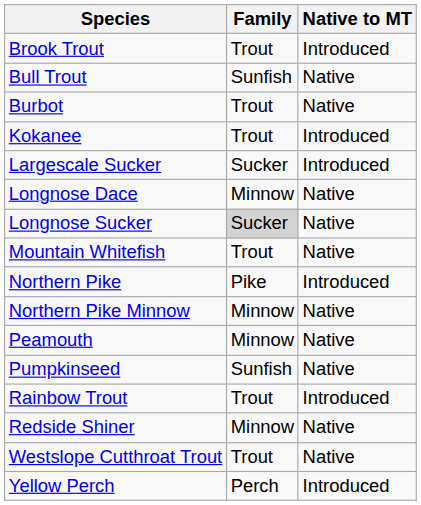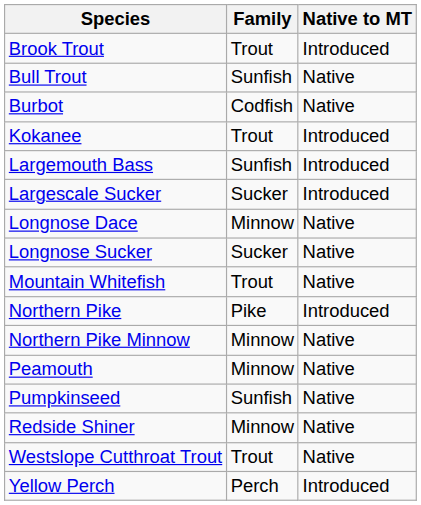 <table class="wikitable">
 <tr>
 <th colspan="1" rowspan="1">Species</th>
 <th colspan="1" rowspan="1">Family</th>
 <th colspan="1" rowspan="1">Native to MT</th>
 </tr>
 <tr>
 <td><a href='#'>Brook Trout</a></td>
 <td>Trout</td>
 <td>Introduced</td>
 </tr>
 <tr>
 <td><a href='#'>Bull Trout</a></td>
 <td>Sunfish</td>
 <td>Native</td>
 </tr>
 <tr>
 <td><a href='#'>Burbot</a></td>
-<td>Trout</td>
+<td>Codfish</td>
 <td>Native</td>
 </tr>
 <tr>
 <td><a href='#'>Kokanee</a></td>
 <td>Trout</td>
+<td>Introduced</td>
+</tr>
+<tr>
+<td><a href='#'>Largemouth Bass</a></td>
+<td>Sunfish</td>
 <td>Introduced</td>
 </tr>
 <tr>
 <td><a href='#'>Largescale Sucker</a></td>
 <td>Sucker</td>
 <td>Introduced</td>
 </tr>
 <tr>
 <td><a href='#'>Longnose Dace</a></td>
 <td>Minnow</td>
 <td>Native</td>
 </tr>
 <tr>
 <td><a href='#'>Longnose Sucker</a></td>
-<td style="background: lightgrey;">Sucker</td>
+<td>Sucker</td>
 <td>Native</td>
 </tr>
 <tr>
 <td><a href='#'>Mountain Whitefish</a></td>
 <td>Trout</td>
 <td>Native</td>
 </tr>
 <tr>
 <td><a href='#'>Northern Pike</a></td>
 <td>Pike</td>
 <td>Introduced</td>
 </tr>
 <tr>
 <td><a href='#'>Northern Pike Minnow</a></td>
 <td>Minnow</td>
 <td>Native</td>
 </tr>
 <tr>
 <td><a href='#'>Peamouth</a></td>
 <td>Minnow</td>
 <td>Native</td>
 </tr>
 <tr>
 <td><a href='#'>Pumpkinseed</a></td>
 <td>Sunfish</td>
 <td>Native</td>
 </tr>
 <tr>
-<td><a href='#'>Rainbow Trout</a></td>
-<td>Trout</td>
-<td>Introduced</td>
-</tr>
-<tr>
 <td><a href='#'>Redside Shiner</a></td>
 <td>Minnow</td>
 <td>Native</td>
 </tr>
 <tr>
 <td><a href='#'>Westslope Cutthroat Trout</a></td>
 <td>Trout</td>
 <td>Native</td>
 </tr>
 <tr>
 <td><a href='#'>Yellow Perch</a></td>
 <td>Perch</td>
 <td>Introduced</td>
 </tr>
 </table>
